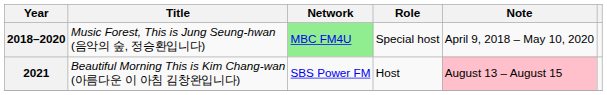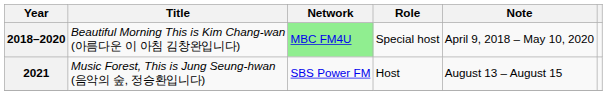 <table class="wikitable plainrowheaders">
 <tr>
 <th scope="col">Year</th>
 <th scope="col">Title</th>
 <th scope="col">Network</th>
 <th scope="col">Role</th>
 <th scope="col">Note</th>
 <th scope="col" class="unsortable"></th>
 </tr>
 <tr>
 <th scope="row">2018–2020</th>
-<td><em>Music Forest, This is Jung Seung-hwan</em> <br>(음악의 숲, 정승환입니다) <a href='#'></a></td>
+<td><em>  Beautiful Morning This is Kim Chang-wan</em> <br>(아름다운 이 아침 김창완입니다) <a href='#'></a></td>
 <td style="background: lightgreen;"><a href='#'>MBC FM4U</a></td>
 <td>Special host</td>
 <td>April 9, 2018 – May 10, 2020</td>
 <td></td>
 </tr>
 <tr>
 <th scope="row">2021</th>
-<td><em>  Beautiful Morning This is Kim Chang-wan</em> <br>(아름다운 이 아침 김창완입니다) <a href='#'></a></td>
+<td><em>Music Forest, This is Jung Seung-hwan</em> <br>(음악의 숲, 정승환입니다) <a href='#'></a></td>
 <td><a href='#'>SBS Power FM</a></td>
 <td>Host</td>
-<td style="background: pink;">August 13 – August 15</td>
+<td>August 13 – August 15</td>
 <td></td>
 </tr>
 <tr>
 </tr>
 </table>
